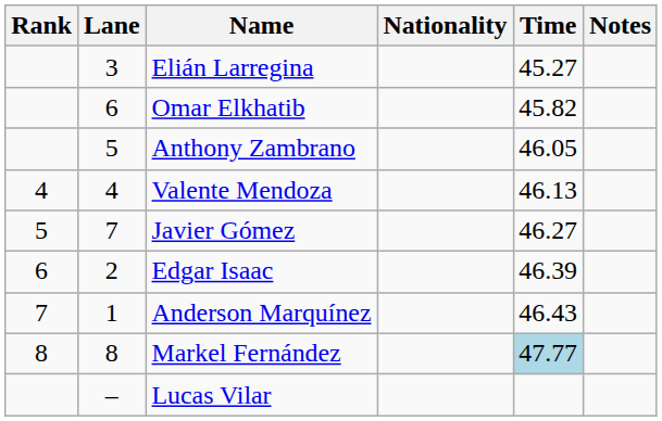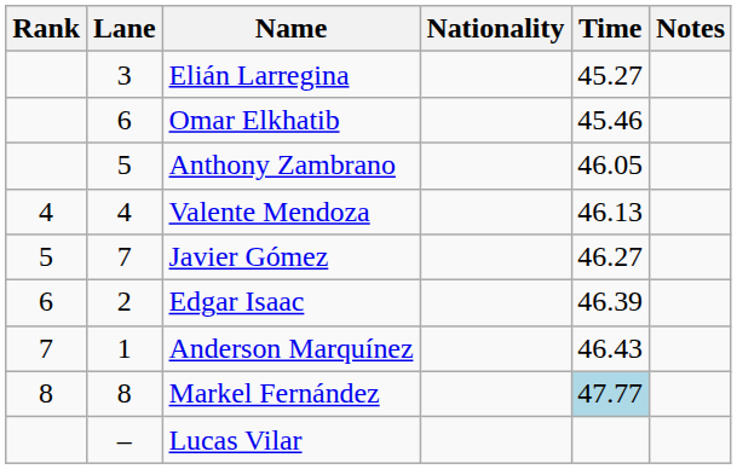 <table class="wikitable sortable" style="text-align:center">
 <tr>
 <th>Rank</th>
 <th>Lane</th>
 <th>Name</th>
 <th>Nationality</th>
 <th>Time</th>
 <th>Notes</th>
 </tr>
 <tr>
 <td></td>
 <td>3</td>
 <td align=left><a href='#'>Elián Larregina</a></td>
 <td align=left></td>
 <td>45.27</td>
 <td></td>
 </tr>
 <tr>
 <td></td>
 <td>6</td>
 <td align=left><a href='#'>Omar Elkhatib</a></td>
 <td align=left></td>
-<td>45.82</td>
+<td>45.46</td>
 <td></td>
 </tr>
 <tr>
 <td></td>
 <td>5</td>
 <td align=left><a href='#'>Anthony Zambrano</a></td>
 <td align=left></td>
 <td>46.05</td>
 <td><strong></strong></td>
 </tr>
 <tr>
 <td>4</td>
 <td>4</td>
 <td align=left><a href='#'>Valente Mendoza</a></td>
 <td align=left></td>
 <td>46.13</td>
 <td></td>
 </tr>
 <tr>
 <td>5</td>
 <td>7</td>
 <td align=left><a href='#'>Javier Gómez</a></td>
 <td align=left></td>
 <td>46.27</td>
 <td></td>
 </tr>
 <tr>
 <td>6</td>
 <td>2</td>
 <td align=left><a href='#'>Edgar Isaac</a></td>
 <td align=left></td>
 <td>46.39</td>
 <td></td>
 </tr>
 <tr>
 <td>7</td>
 <td>1</td>
 <td align=left><a href='#'>Anderson Marquínez</a></td>
 <td align=left></td>
 <td>46.43</td>
 <td></td>
 </tr>
 <tr>
 <td>8</td>
 <td>8</td>
 <td align=left><a href='#'>Markel Fernández</a></td>
 <td align=left></td>
 <td style="background: lightblue;">47.77</td>
 <td></td>
 </tr>
 <tr>
 <td></td>
 <td>–</td>
 <td align=left><a href='#'>Lucas Vilar</a></td>
 <td align=left></td>
 <td></td>
 <td></td>
 </tr>
 </table>
